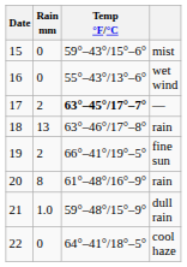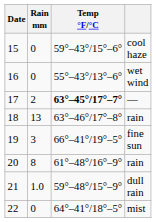 <table class="wikitable" align=right style="margin:0 0 1em 1em">
 <tr>
 <th><small>Date</small></th>
 <th><small>Rain<br>mm</small></th>
 <th><small>Temp<br><a href='#'>°F</a>/<a href='#'>°C</a></small></th>
 <th></th>
 </tr>
 <tr>
 <td>15</td>
 <td>0</td>
 <td>59°–43°/15°–6°</td>
-<td>mist</td>
+<td>cool<br>haze</td>
 </tr>
 <tr>
 <td>16</td>
 <td>0</td>
 <td>55°–43°/13°–6°</td>
 <td>wet<br>wind</td>
 </tr>
 <tr>
 <td>17</td>
 <td>2</td>
 <td><strong>63°–45°/17°–7°</strong></td>
 <td>—</td>
 </tr>
 <tr>
 <td>18</td>
 <td>13</td>
 <td>63°–46°/17°–8°</td>
 <td>rain</td>
 </tr>
 <tr>
 <td>19</td>
-<td>2</td>
+<td>3</td>
 <td>66°–41°/19°–5°</td>
 <td>fine<br>sun</td>
 </tr>
 <tr>
 <td>20</td>
 <td>8</td>
 <td>61°–48°/16°–9°</td>
 <td>rain</td>
 </tr>
 <tr>
 <td>21</td>
 <td>1.0</td>
 <td>59°–48°/15°–9°</td>
 <td>dull<br>rain</td>
 </tr>
 <tr>
 <td>22</td>
 <td>0</td>
 <td>64°–41°/18°–5°</td>
-<td>cool<br>haze</td>
+<td>mist</td>
 </tr>
 </table>
